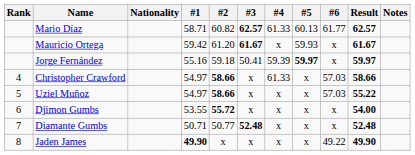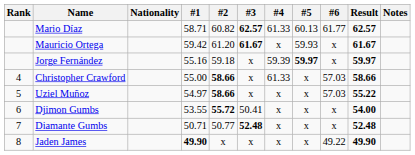 <table class="wikitable sortable" style="text-align:center">
 <tr>
 <th>Rank</th>
 <th>Name</th>
 <th>Nationality</th>
 <th>#1</th>
 <th>#2</th>
 <th>#3</th>
 <th>#4</th>
 <th>#5</th>
 <th>#6</th>
 <th>Result</th>
 <th>Notes</th>
 </tr>
 <tr>
 <td></td>
 <td align=left><a href='#'>Mario Díaz</a></td>
 <td align=left></td>
 <td>58.71</td>
 <td>60.82</td>
 <td><strong>62.57</strong></td>
 <td>61.33</td>
 <td>60.13</td>
 <td>61.77</td>
 <td><strong>62.57</strong></td>
 <td></td>
 </tr>
 <tr>
 <td></td>
 <td align=left><a href='#'>Mauricio Ortega</a></td>
 <td align=left></td>
 <td>59.42</td>
 <td>61.20</td>
 <td><strong>61.67</strong></td>
 <td>x</td>
 <td>59.93</td>
 <td>x</td>
 <td><strong>61.67</strong></td>
 <td></td>
 </tr>
 <tr>
 <td></td>
 <td align=left><a href='#'>Jorge Fernández</a></td>
 <td align=left></td>
 <td>55.16</td>
 <td>59.18</td>
-<td>50.41</td>
+<td>x</td>
 <td>59.39</td>
 <td><strong>59.97</strong></td>
 <td>x</td>
 <td><strong>59.97</strong></td>
 <td></td>
 </tr>
 <tr>
 <td>4</td>
 <td align=left><a href='#'>Christopher Crawford</a></td>
 <td align=left></td>
-<td>54.97</td>
+<td>55.00</td>
 <td><strong>58.66</strong></td>
 <td>x</td>
 <td>61.33</td>
 <td>x</td>
 <td>57.03</td>
 <td><strong>58.66</strong></td>
 <td></td>
 </tr>
 <tr>
 <td>5</td>
 <td align=left><a href='#'>Uziel Muñoz</a></td>
 <td align=left></td>
 <td>54.97</td>
 <td><strong>58.66</strong></td>
 <td>x</td>
 <td>x</td>
 <td>x</td>
 <td>57.03</td>
 <td><strong>55.22</strong></td>
 <td></td>
 </tr>
 <tr>
 <td>6</td>
 <td align=left><a href='#'>Djimon Gumbs</a></td>
 <td align=left></td>
 <td>53.55</td>
 <td><strong>55.72</strong></td>
-<td>x</td>
+<td>50.41</td>
 <td>x</td>
 <td>x</td>
 <td>x</td>
 <td><strong>54.00</strong></td>
 <td></td>
 </tr>
 <tr>
 <td>7</td>
 <td align=left><a href='#'>Diamante Gumbs</a></td>
 <td align=left></td>
 <td>50.71</td>
 <td>50.77</td>
 <td><strong>52.48</strong></td>
 <td>x</td>
 <td>x</td>
 <td>x</td>
 <td><strong>52.48</strong></td>
 <td></td>
 </tr>
 <tr>
 <td>8</td>
 <td align=left><a href='#'>Jaden James</a></td>
 <td align=left></td>
 <td><strong>49.90</strong></td>
 <td>x</td>
 <td>x</td>
 <td>x</td>
 <td>x</td>
 <td>49.22</td>
 <td><strong>49.90</strong></td>
 <td></td>
 </tr>
 </table>
